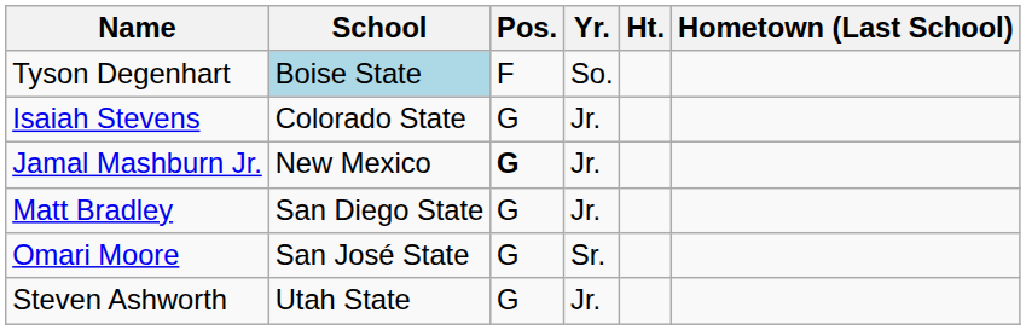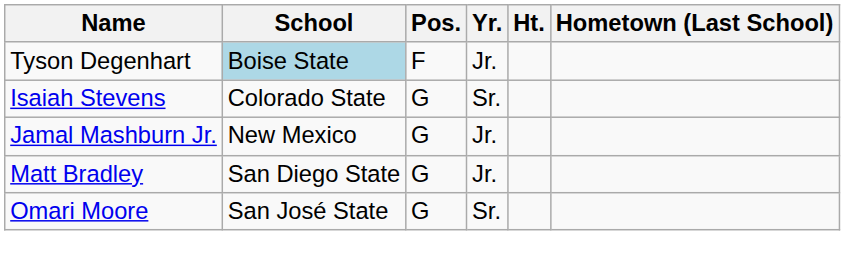 <table class="wikitable">
 <tr>
 <th>Name</th>
 <th>School</th>
 <th>Pos.</th>
 <th>Yr.</th>
 <th>Ht.</th>
 <th>Hometown (Last School)</th>
 </tr>
 <tr>
 <td>Tyson Degenhart</td>
 <td style="background: lightblue;">Boise State</td>
 <td>F</td>
-<td>So.</td>
+<td>Jr.</td>
 <td></td>
 <td></td>
 </tr>
 <tr>
 <td><a href='#'>Isaiah Stevens</a></td>
 <td>Colorado State</td>
 <td>G</td>
-<td>Jr.</td>
+<td>Sr.</td>
 <td></td>
 <td></td>
 </tr>
 <tr>
 <td><a href='#'>Jamal Mashburn Jr.</a></td>
 <td>New Mexico</td>
-<td><strong>G</strong></td>
+<td>G</td>
 <td>Jr.</td>
 <td></td>
 <td></td>
 </tr>
 <tr>
 <td><a href='#'>Matt Bradley</a></td>
 <td>San Diego State</td>
 <td>G</td>
 <td>Jr.</td>
 <td></td>
 <td></td>
 </tr>
 <tr>
 <td><a href='#'>Omari Moore</a></td>
 <td>San José State</td>
 <td>G</td>
 <td>Sr.</td>
 <td></td>
 <td></td>
 </tr>
-<tr>
-<td>Steven Ashworth</td>
-<td>Utah State</td>
-<td>G</td>
-<td>Jr.</td>
-<td></td>
-<td></td>
-</tr>
 </table>
